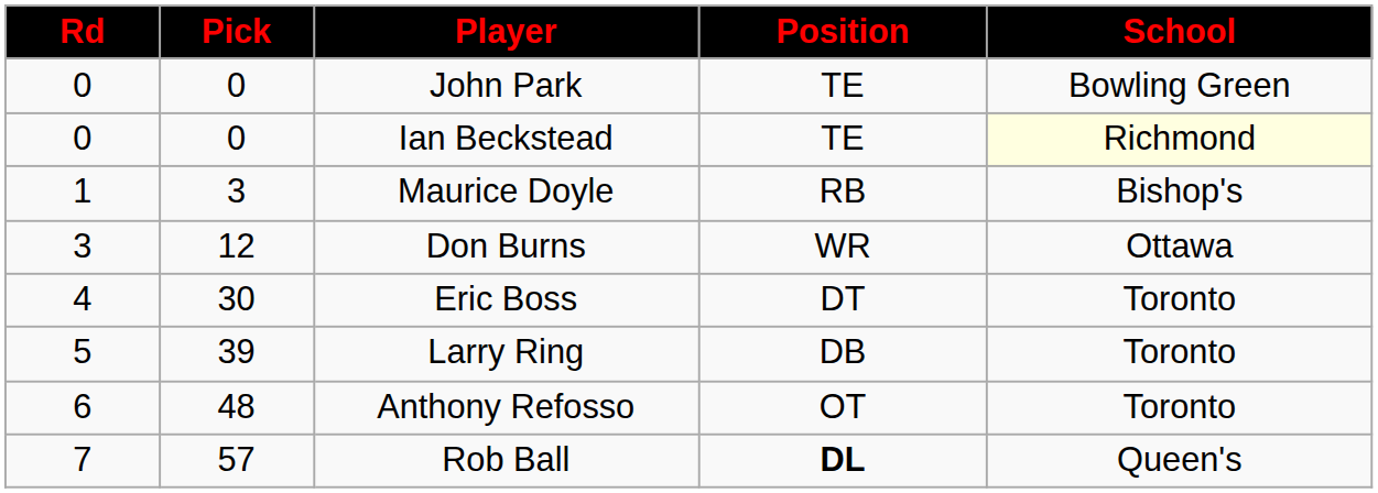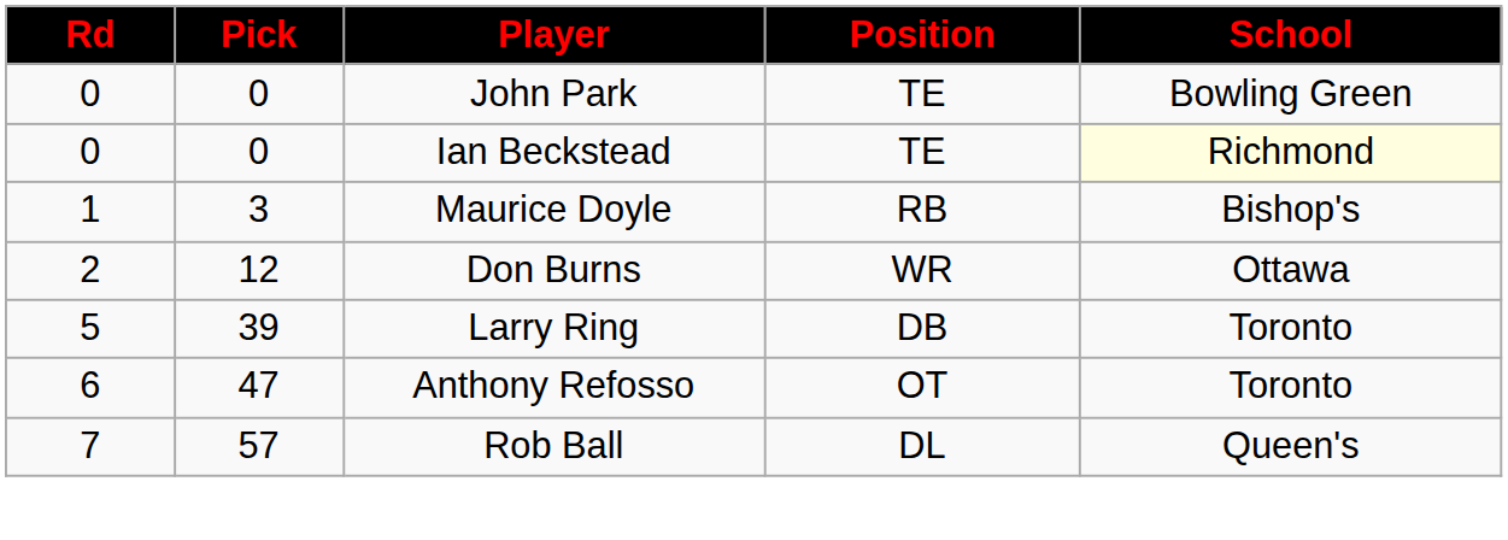 <table class="wikitable sortable">
 <tr>
 <th style="background:black;color:#FF0000;"  width="8%">Rd</th>
 <th style="background:black;color:#FF0000;"  width="8%">Pick</th>
 <th style="background:black;color:#FF0000;"  width="20%">Player</th>
 <th style="background:black;color:#FF0000;"  width="15%">Position</th>
 <th style="background:black;color:#FF0000;"  width="20%">School</th>
 </tr>
 <tr align="center">
 <td align=center>0</td>
 <td>0</td>
 <td>John Park</td>
 <td>TE</td>
 <td>Bowling Green</td>
 </tr>
 <tr align="center">
 <td align=center>0</td>
 <td>0</td>
 <td>Ian Beckstead</td>
 <td>TE</td>
 <td style="background: lightyellow;">Richmond</td>
 </tr>
 <tr align="center">
 <td align=center>1</td>
 <td>3</td>
 <td>Maurice Doyle</td>
 <td>RB</td>
 <td>Bishop's</td>
 </tr>
 <tr align="center">
-<td align=center>3</td>
+<td align=center>2</td>
 <td>12</td>
 <td>Don Burns</td>
 <td>WR</td>
 <td>Ottawa</td>
-</tr>
-<tr align="center">
-<td align=center>4</td>
-<td>30</td>
-<td>Eric Boss</td>
-<td>DT</td>
-<td>Toronto</td>
 </tr>
 <tr align="center">
 <td align=center>5</td>
 <td>39</td>
 <td>Larry Ring</td>
 <td>DB</td>
 <td>Toronto</td>
 </tr>
 <tr align="center">
 <td align=center>6</td>
-<td>48</td>
+<td>47</td>
 <td>Anthony Refosso</td>
 <td>OT</td>
 <td>Toronto</td>
 </tr>
 <tr align="center">
 <td align=center>7</td>
 <td>57</td>
 <td>Rob Ball</td>
-<td><strong>DL</strong></td>
+<td>DL</td>
 <td>Queen's</td>
 </tr>
 </table>
